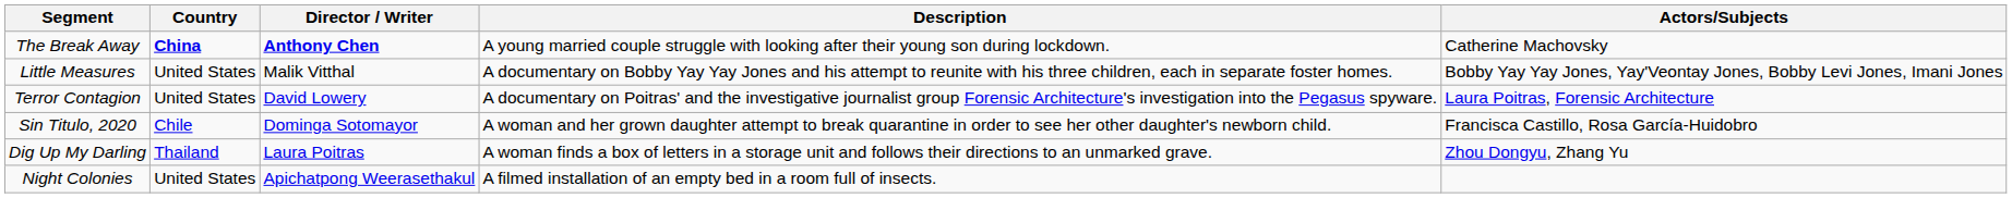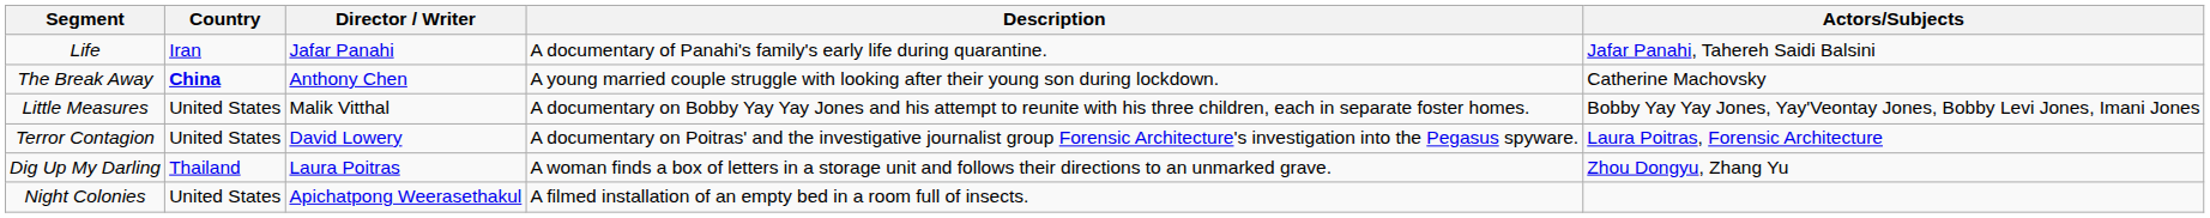 <table class="wikitable">
 <tr>
 <th>Segment</th>
 <th>Country</th>
 <th>Director / Writer</th>
 <th>Description</th>
 <th>Actors/Subjects</th>
 </tr>
 <tr>
+<td align="center"><em>Life</em></td>
+<td><a href='#'>Iran</a></td>
+<td><a href='#'>Jafar Panahi</a></td>
+<td>A documentary of Panahi's family's early life during quarantine.</td>
+<td><a href='#'>Jafar Panahi</a>, Tahereh Saidi Balsini</td>
+</tr>
+<tr>
 <td align="center"><em>The Break Away</em></td>
 <td><strong><a href='#'>China</a></strong></td>
-<td><strong><a href='#'>Anthony Chen</a></strong></td>
+<td><a href='#'>Anthony Chen</a></td>
 <td>A young married couple struggle with looking after their young son during lockdown.</td>
 <td>Catherine Machovsky</td>
 </tr>
 <tr>
 <td align="center"><em>Little Measures</em></td>
 <td>United States</td>
 <td>Malik Vitthal</td>
 <td>A documentary on Bobby Yay Yay Jones and his attempt to reunite with his three children, each in separate foster homes.</td>
 <td>Bobby Yay Yay Jones, Yay'Veontay Jones, Bobby Levi Jones, Imani Jones</td>
 </tr>
 <tr>
 <td align="center"><em>Terror Contagion</em></td>
 <td>United States</td>
 <td><a href='#'>David Lowery</a></td>
 <td>A documentary on Poitras' and the investigative journalist group <a href='#'>Forensic Architecture</a>'s investigation into the  <a href='#'>Pegasus</a> spyware.</td>
 <td><a href='#'>Laura Poitras</a>, <a href='#'>Forensic Architecture</a></td>
 </tr>
 <tr>
-<td align="center"><em>Sin Titulo, 2020</em></td>
-<td><a href='#'>Chile</a></td>
-<td><a href='#'>Dominga Sotomayor</a></td>
-<td>A woman and her grown daughter attempt to break quarantine in order to see her other daughter's newborn child.</td>
-<td>Francisca Castillo, Rosa García-Huidobro</td>
-</tr>
-<tr>
 <td align="center"><em>Dig Up My Darling</em></td>
 <td><a href='#'>Thailand</a></td>
 <td><a href='#'>Laura Poitras</a></td>
 <td>A woman finds a box of letters in a storage unit and follows their directions to an unmarked grave.</td>
 <td><a href='#'>Zhou Dongyu</a>, Zhang Yu</td>
 </tr>
 <tr>
 <td align="center"><em>Night Colonies</em></td>
 <td>United States</td>
 <td><a href='#'>Apichatpong Weerasethakul</a></td>
 <td>A filmed installation of an empty bed in a room full of insects.</td>
 <td></td>
 </tr>
 </table>
